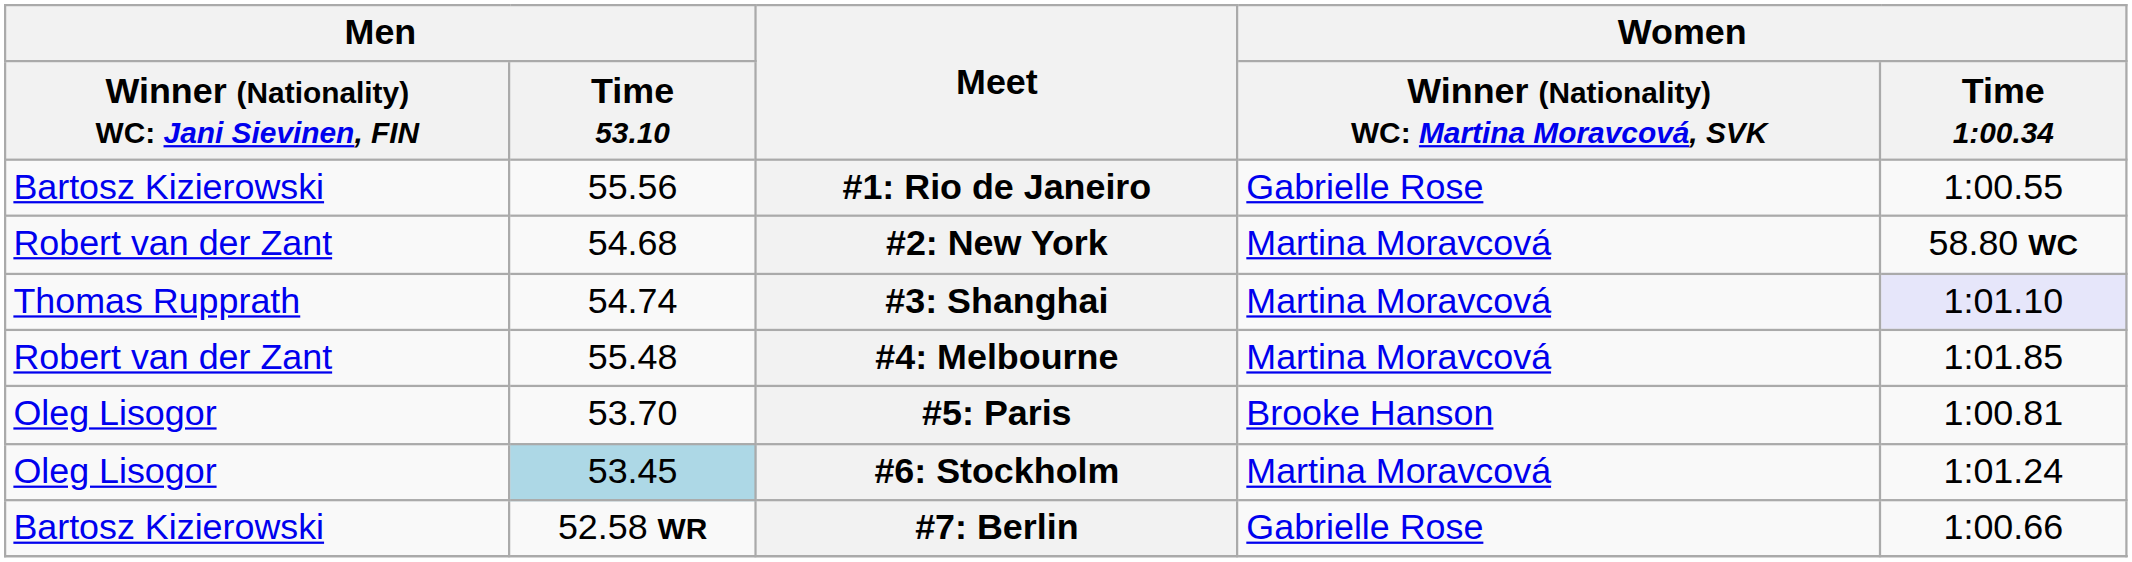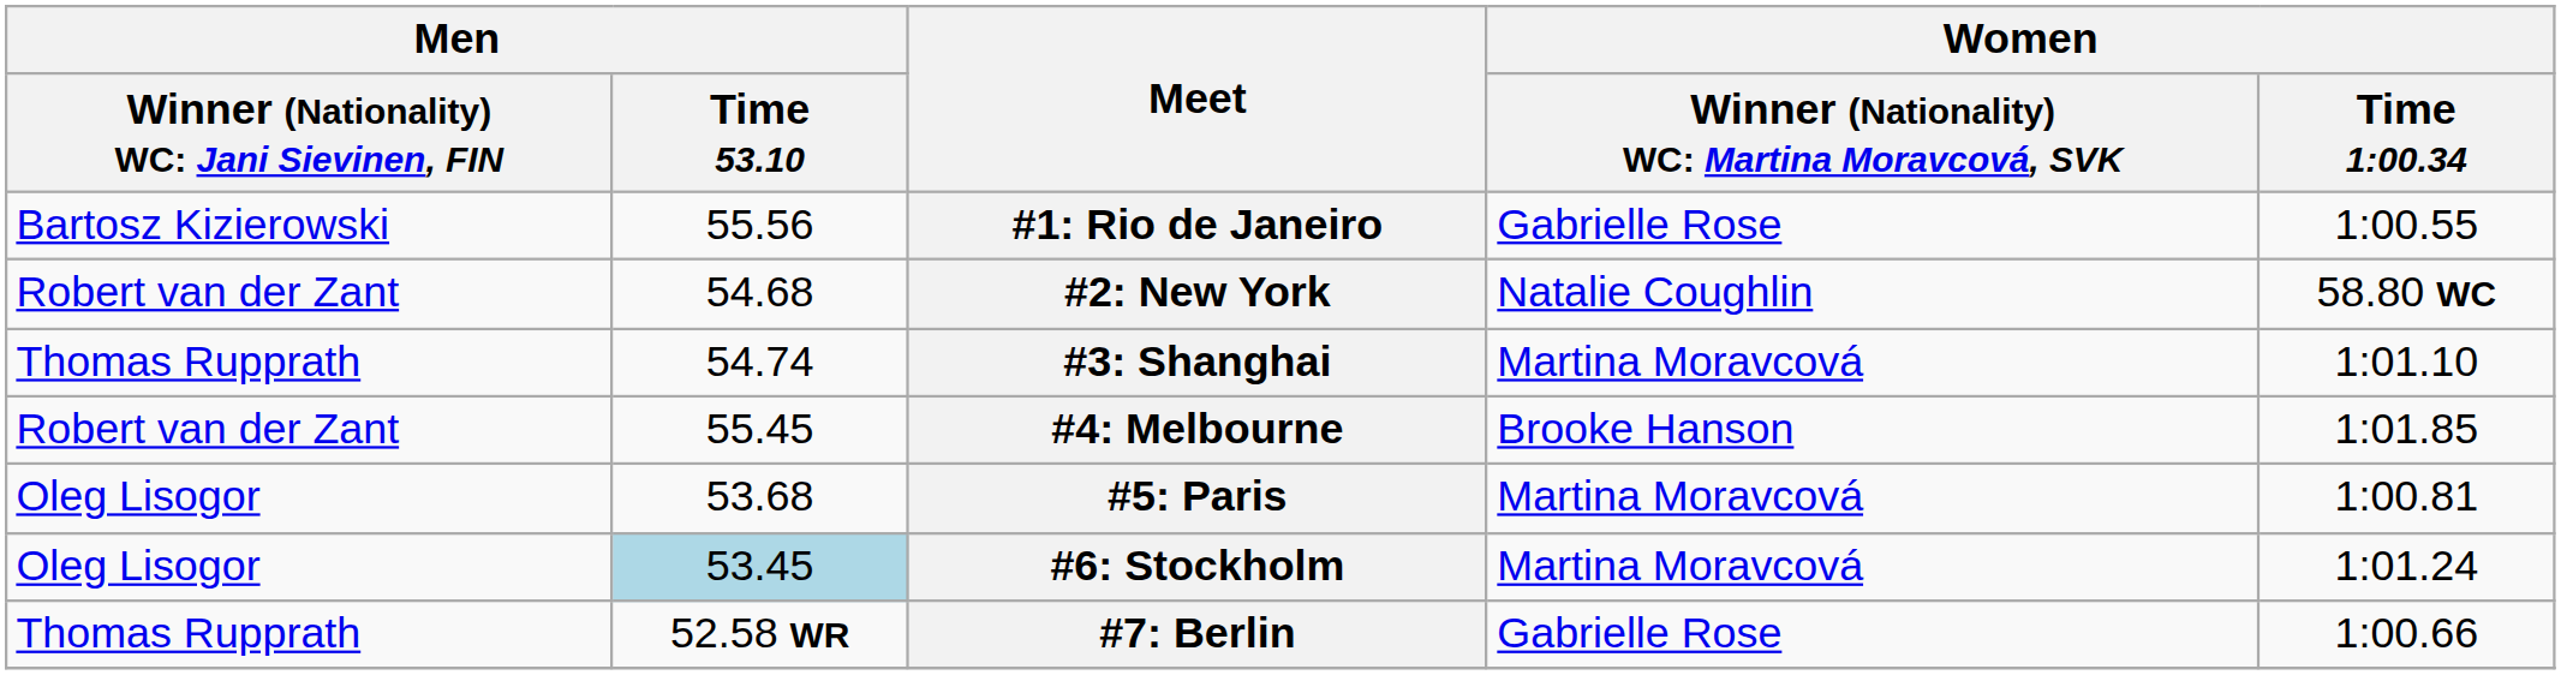 <table class=wikitable width="75%">
 <tr>
 <th colspan="2">Men</th>
 <th rowspan="2">Meet</th>
 <th colspan="2">Women</th>
 </tr>
 <tr>
 <th>Winner <small>(Nationality)<br> WC: <em><a href='#'>Jani Sievinen</a>, FIN</em> </small></th>
 <th>Time <small><br> <em>53.10</em> </small></th>
 <th>Winner <small>(Nationality)<br> WC: <em><a href='#'>Martina Moravcová</a>, SVK</em> </small></th>
 <th>Time <small><br> <em>1:00.34</em> </small></th>
 </tr>
 <tr>
 <td> <a href='#'>Bartosz Kizierowski</a></td>
 <td align=center>55.56</td>
 <th>#1: Rio de Janeiro</th>
 <td> <a href='#'>Gabrielle Rose</a></td>
 <td align=center>1:00.55</td>
 </tr>
 <tr>
 <td> <a href='#'>Robert van der Zant</a></td>
 <td align=center>54.68</td>
 <th>#2: New York</th>
-<td> <a href='#'>Martina Moravcová</a></td>
+<td> <a href='#'>Natalie Coughlin</a></td>
 <td align=center>58.80 <small><strong>WC</strong></small></td>
 </tr>
 <tr>
 <td> <a href='#'>Thomas Rupprath</a></td>
 <td align=center>54.74</td>
 <th>#3: Shanghai</th>
 <td> <a href='#'>Martina Moravcová</a></td>
-<td align=center style="background: lavender;">1:01.10</td>
+<td align=center>1:01.10</td>
 </tr>
 <tr>
 <td> <a href='#'>Robert van der Zant</a></td>
-<td align=center>55.48</td>
+<td align=center>55.45</td>
 <th>#4: Melbourne</th>
-<td> <a href='#'>Martina Moravcová</a></td>
+<td> <a href='#'>Brooke Hanson</a></td>
 <td align=center>1:01.85</td>
 </tr>
 <tr>
 <td> <a href='#'>Oleg Lisogor</a></td>
-<td align=center>53.70</td>
+<td align=center>53.68</td>
 <th>#5: Paris</th>
-<td> <a href='#'>Brooke Hanson</a></td>
+<td> <a href='#'>Martina Moravcová</a></td>
 <td align=center>1:00.81</td>
 </tr>
 <tr>
 <td> <a href='#'>Oleg Lisogor</a></td>
 <td align=center style="background: lightblue;">53.45</td>
 <th>#6: Stockholm</th>
 <td> <a href='#'>Martina Moravcová</a></td>
 <td align=center>1:01.24</td>
 </tr>
 <tr>
-<td> <a href='#'>Bartosz Kizierowski</a></td>
+<td> <a href='#'>Thomas Rupprath</a></td>
 <td align=center>52.58 <small><strong>WR</strong></small></td>
 <th>#7: Berlin</th>
 <td> <a href='#'>Gabrielle Rose</a></td>
 <td align=center>1:00.66</td>
 </tr>
 <tr>
 </tr>
 </table>
